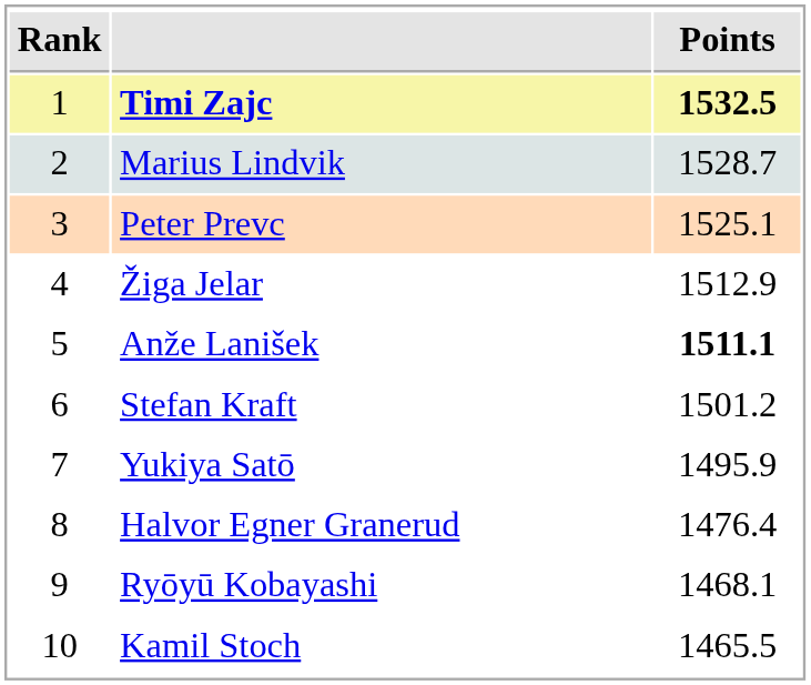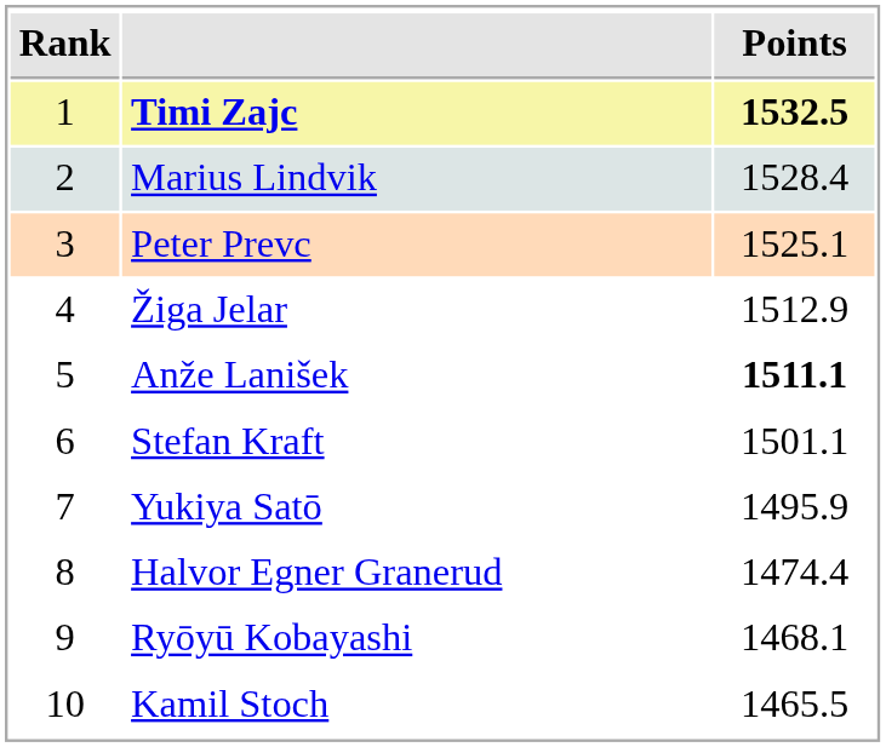 <table cellspacing="1" cellpadding="3" style="border:1px solid #AAAAAA;font-size:86%">
 <tr style="background-color: #E4E4E4;">
 </tr>
 <tr style="background-color: #E4E4E4;">
 <th style="border-bottom:1px solid #AAAAAA; width: 10px;">Rank</th>
 <th style="border-bottom:1px solid #AAAAAA; width: 200px;"></th>
 <th style="border-bottom:1px solid #AAAAAA; width: 50px;">Points</th>
 </tr>
 <tr style="background:#f7f6a8;">
 <td align=center>1</td>
 <td> <strong><a href='#'>Timi Zajc</a></strong></td>
 <td align=center><strong>1532.5</strong></td>
 </tr>
 <tr style="background:#dce5e5;">
 <td align=center>2</td>
 <td> <a href='#'>Marius Lindvik</a></td>
-<td align=center>1528.7</td>
+<td align=center>1528.4</td>
 </tr>
 <tr style="background:#ffdab9;">
 <td align=center>3</td>
 <td> <a href='#'>Peter Prevc</a></td>
 <td align=center>1525.1</td>
 </tr>
 <tr>
 <td align=center>4</td>
 <td> <a href='#'>Žiga Jelar</a></td>
 <td align=center>1512.9</td>
 </tr>
 <tr>
 <td align=center>5</td>
 <td> <a href='#'>Anže Lanišek</a></td>
 <td align=center><strong>1511.1</strong></td>
 </tr>
 <tr>
 <td align=center>6</td>
 <td> <a href='#'>Stefan Kraft</a></td>
-<td align=center>1501.2</td>
+<td align=center>1501.1</td>
 </tr>
 <tr>
 <td align=center>7</td>
 <td> <a href='#'>Yukiya Satō</a></td>
 <td align=center>1495.9</td>
 </tr>
 <tr>
 <td align=center>8</td>
 <td> <a href='#'>Halvor Egner Granerud</a></td>
-<td align=center>1476.4</td>
+<td align=center>1474.4</td>
 </tr>
 <tr>
 <td align=center>9</td>
 <td> <a href='#'>Ryōyū Kobayashi</a></td>
 <td align=center>1468.1</td>
 </tr>
 <tr>
 <td align=center>10</td>
 <td> <a href='#'>Kamil Stoch</a></td>
 <td align=center>1465.5</td>
 </tr>
 </table>
